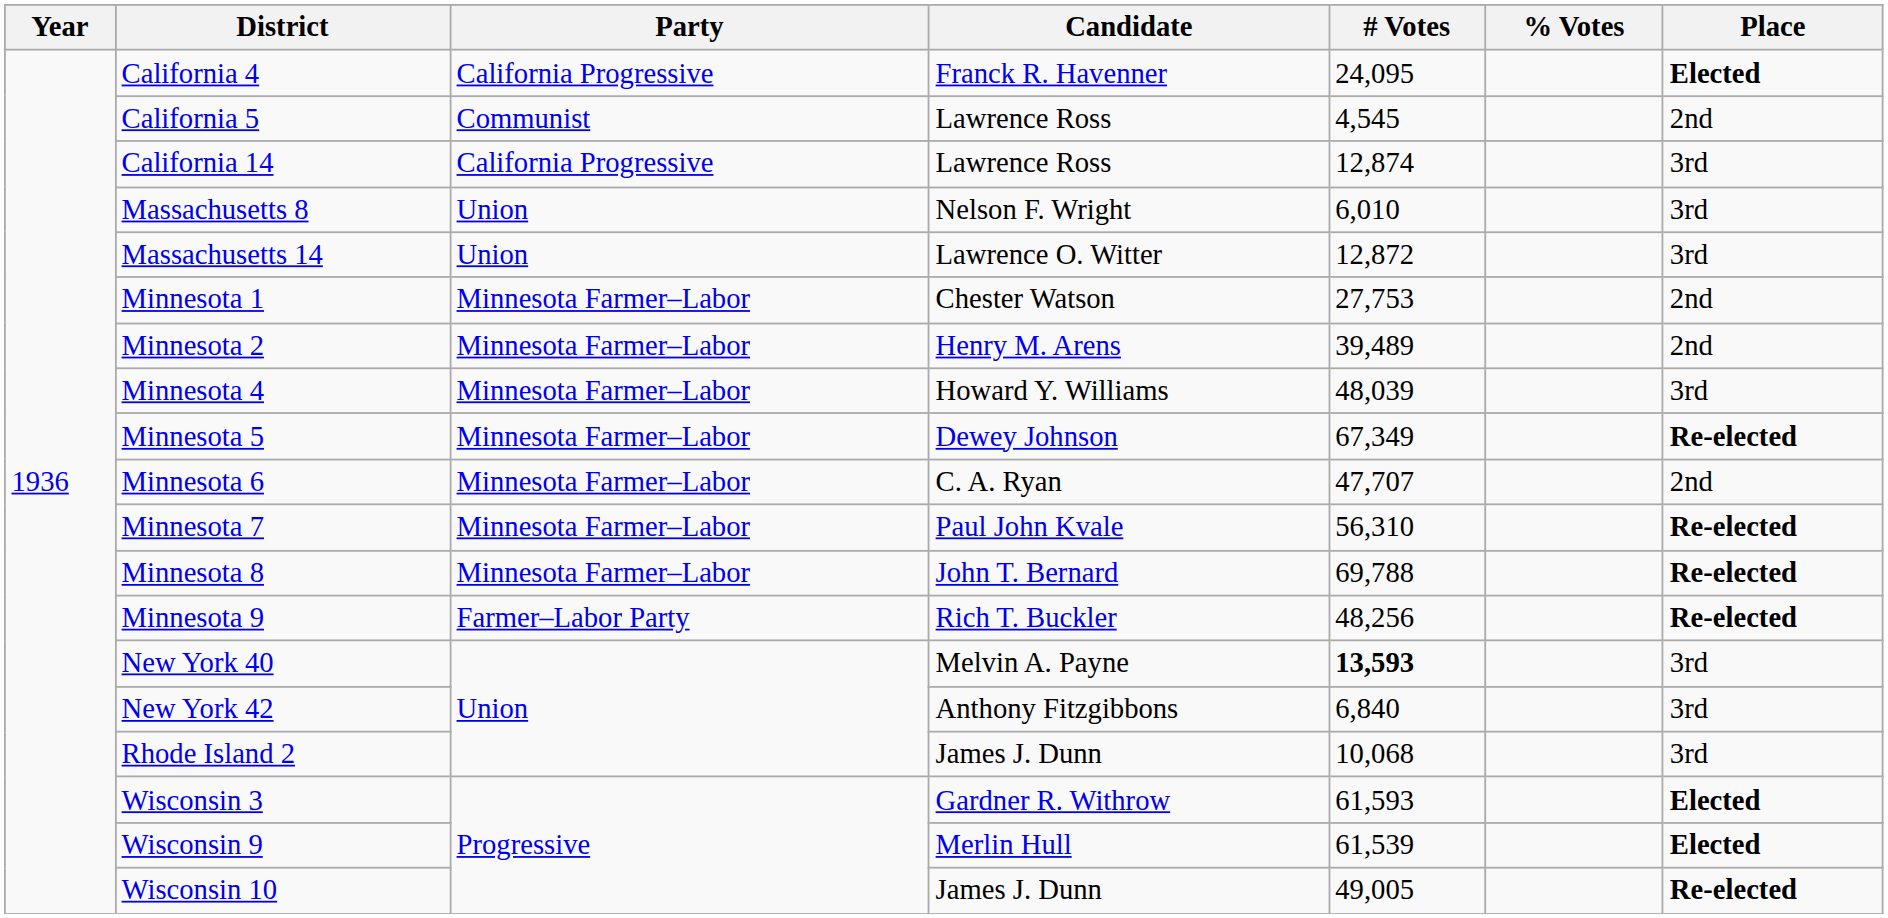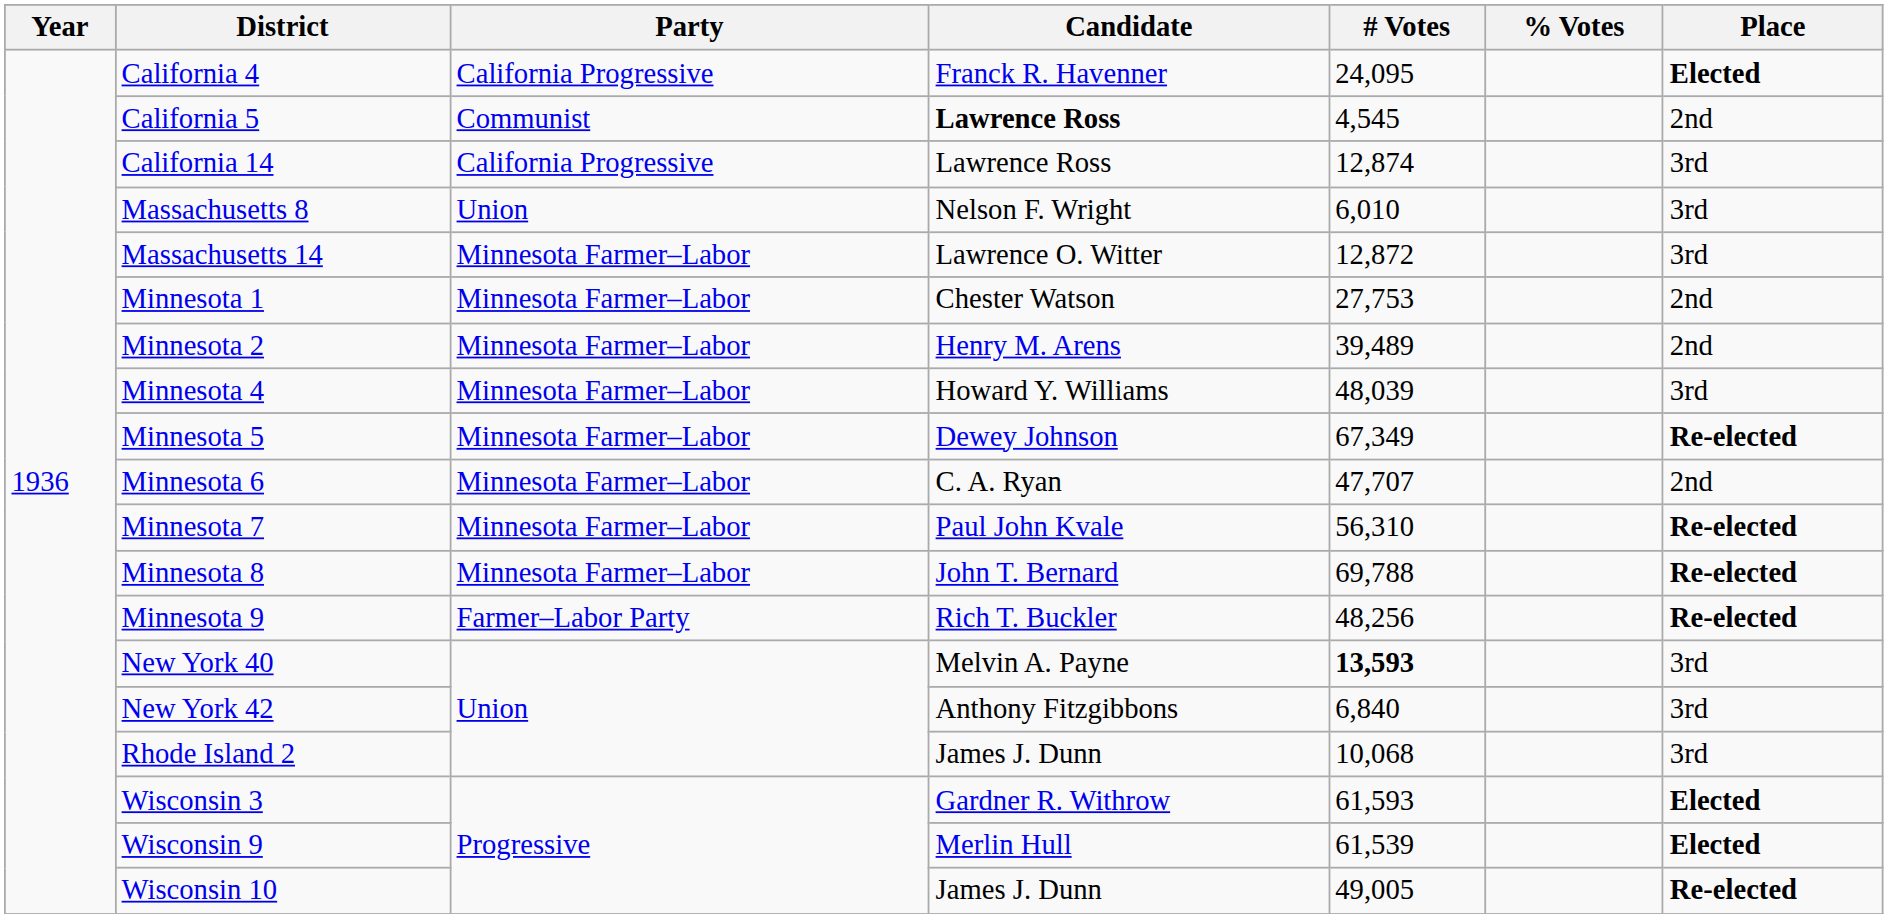 <table class="wikitable sortable collapsible collapsed" style="width:1050px">
 <tr>
 <th>Year</th>
 <th>District</th>
 <th>Party</th>
 <th>Candidate</th>
 <th># Votes</th>
 <th>% Votes</th>
 <th>Place</th>
 </tr>
 <tr>
 <td rowspan="19"><a href='#'>1936</a></td>
 <td><a href='#'>California 4</a></td>
 <td><a href='#'>California Progressive</a></td>
 <td><a href='#'>Franck R. Havenner</a></td>
 <td>24,095</td>
 <td></td>
 <td><strong>Elected</strong></td>
 </tr>
 <tr>
 <td><a href='#'>California 5</a></td>
 <td><a href='#'>Communist</a></td>
-<td>Lawrence Ross</td>
+<td><strong>Lawrence Ross</strong></td>
 <td>4,545</td>
 <td></td>
 <td>2nd</td>
 </tr>
 <tr>
 <td><a href='#'>California 14</a></td>
 <td><a href='#'>California Progressive</a></td>
 <td>Lawrence Ross</td>
 <td>12,874</td>
 <td></td>
 <td>3rd</td>
 </tr>
 <tr>
 <td><a href='#'>Massachusetts 8</a></td>
 <td><a href='#'>Union</a></td>
 <td>Nelson F. Wright</td>
 <td>6,010</td>
 <td></td>
 <td>3rd</td>
 </tr>
 <tr>
 <td><a href='#'>Massachusetts 14</a></td>
-<td><a href='#'>Union</a></td>
+<td><a href='#'>Minnesota Farmer–Labor</a></td>
 <td>Lawrence O. Witter</td>
 <td>12,872</td>
 <td></td>
 <td>3rd</td>
 </tr>
 <tr>
 <td><a href='#'>Minnesota 1</a></td>
 <td><a href='#'>Minnesota Farmer–Labor</a></td>
 <td>Chester Watson</td>
 <td>27,753</td>
 <td></td>
 <td>2nd</td>
 </tr>
 <tr>
 <td><a href='#'>Minnesota 2</a></td>
 <td><a href='#'>Minnesota Farmer–Labor</a></td>
 <td><a href='#'>Henry M. Arens</a></td>
 <td>39,489</td>
 <td></td>
 <td>2nd</td>
 </tr>
 <tr>
 <td><a href='#'>Minnesota 4</a></td>
 <td><a href='#'>Minnesota Farmer–Labor</a></td>
 <td>Howard Y. Williams</td>
 <td>48,039</td>
 <td></td>
 <td>3rd</td>
 </tr>
 <tr>
 <td><a href='#'>Minnesota 5</a></td>
 <td><a href='#'>Minnesota Farmer–Labor</a></td>
 <td><a href='#'>Dewey Johnson</a></td>
 <td>67,349</td>
 <td></td>
 <td><strong>Re-elected</strong></td>
 </tr>
 <tr>
 <td><a href='#'>Minnesota 6</a></td>
 <td><a href='#'>Minnesota Farmer–Labor</a></td>
 <td>C. A. Ryan</td>
 <td>47,707</td>
 <td></td>
 <td>2nd</td>
 </tr>
 <tr>
 <td><a href='#'>Minnesota 7</a></td>
 <td><a href='#'>Minnesota Farmer–Labor</a></td>
 <td><a href='#'>Paul John Kvale</a></td>
 <td>56,310</td>
 <td></td>
 <td><strong>Re-elected</strong></td>
 </tr>
 <tr>
 <td><a href='#'>Minnesota 8</a></td>
 <td><a href='#'>Minnesota Farmer–Labor</a></td>
 <td><a href='#'>John T. Bernard</a></td>
 <td>69,788</td>
 <td></td>
 <td><strong>Re-elected</strong></td>
 </tr>
 <tr>
 <td><a href='#'>Minnesota 9</a></td>
 <td><a href='#'>Farmer–Labor Party</a></td>
 <td><a href='#'>Rich T. Buckler</a></td>
 <td>48,256</td>
 <td></td>
 <td data-sort-value="1st"><strong>Re-elected</strong></td>
 </tr>
 <tr>
 <td><a href='#'>New York 40</a></td>
 <td rowspan="3"><a href='#'>Union</a></td>
 <td>Melvin A. Payne</td>
 <td><strong>13,593</strong></td>
 <td></td>
 <td>3rd</td>
 </tr>
 <tr>
 <td><a href='#'>New York 42</a></td>
 <td>Anthony Fitzgibbons</td>
 <td>6,840</td>
 <td></td>
 <td>3rd</td>
 </tr>
 <tr>
 <td><a href='#'>Rhode Island 2</a></td>
 <td>James J. Dunn</td>
 <td>10,068</td>
 <td></td>
 <td>3rd</td>
 </tr>
 <tr>
 <td><a href='#'>Wisconsin 3</a></td>
 <td rowspan="3"><a href='#'>Progressive</a></td>
 <td><a href='#'>Gardner R. Withrow</a></td>
 <td>61,593</td>
 <td></td>
 <td><strong>Elected</strong></td>
 </tr>
 <tr>
 <td><a href='#'>Wisconsin 9</a></td>
 <td><a href='#'>Merlin Hull</a></td>
 <td>61,539</td>
 <td></td>
 <td><strong>Elected</strong></td>
 </tr>
 <tr>
 <td><a href='#'>Wisconsin 10</a></td>
 <td>James J. Dunn</td>
 <td>49,005</td>
 <td></td>
 <td><strong>Re-elected</strong></td>
 </tr>
 <tr>
 </tr>
 </table>
